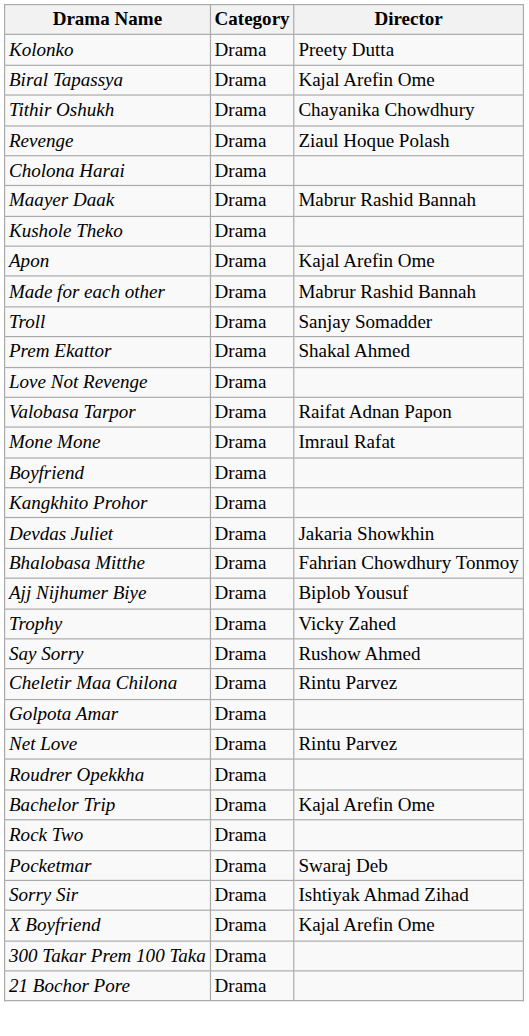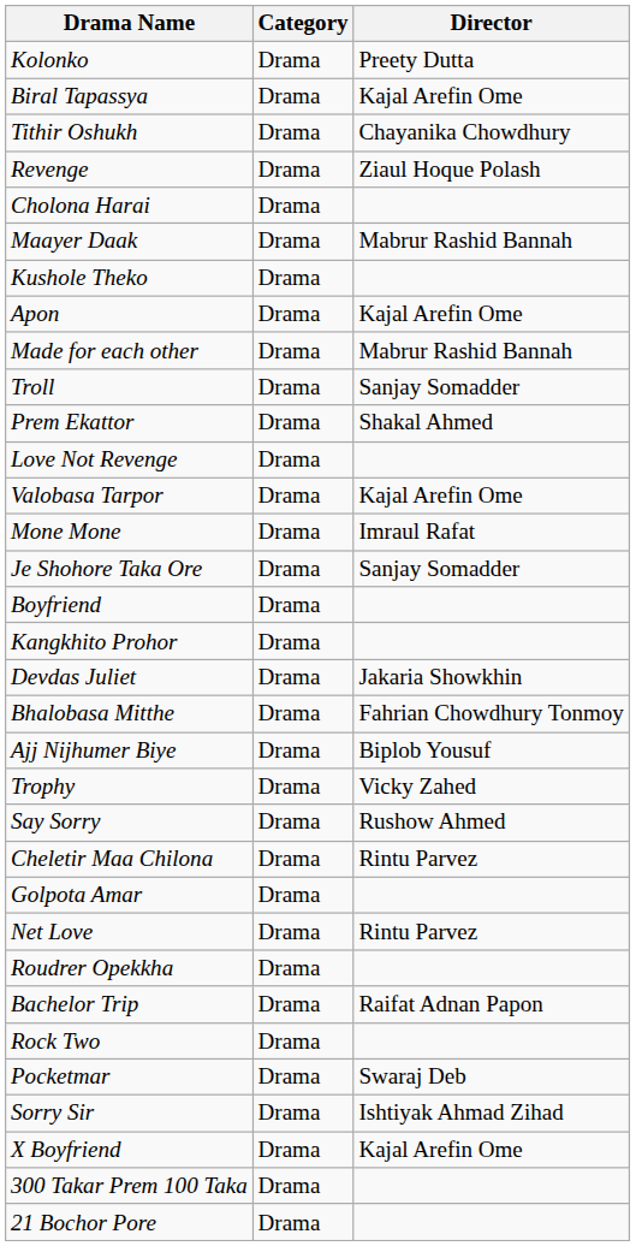 <table class="wikitable">
 <tr>
 <th>Drama Name</th>
 <th>Category</th>
 <th>Director</th>
 </tr>
 <tr>
 <td><em>Kolonko</em></td>
 <td>Drama</td>
 <td>Preety Dutta</td>
 </tr>
 <tr>
 <td><em>Biral Tapassya</em></td>
 <td>Drama</td>
 <td>Kajal Arefin Ome</td>
 </tr>
 <tr>
 <td><em>Tithir Oshukh</em></td>
 <td>Drama</td>
 <td>Chayanika Chowdhury</td>
 </tr>
 <tr>
 <td><em>Revenge</em></td>
 <td>Drama</td>
 <td>Ziaul Hoque Polash</td>
 </tr>
 <tr>
 <td><em>Cholona Harai</em></td>
 <td>Drama</td>
 <td></td>
 </tr>
 <tr>
 <td><em>Maayer Daak</em></td>
 <td>Drama</td>
 <td>Mabrur Rashid Bannah</td>
 </tr>
 <tr>
 <td><em>Kushole Theko</em></td>
 <td>Drama</td>
 <td></td>
 </tr>
 <tr>
 <td><em>Apon</em></td>
 <td>Drama</td>
 <td>Kajal Arefin Ome</td>
 </tr>
 <tr>
 <td><em>Made for each other</em></td>
 <td>Drama</td>
 <td>Mabrur Rashid Bannah</td>
 </tr>
 <tr>
 <td><em>Troll</em></td>
 <td>Drama</td>
 <td>Sanjay Somadder</td>
 </tr>
 <tr>
 <td><em>Prem Ekattor</em></td>
 <td>Drama</td>
 <td>Shakal Ahmed</td>
 </tr>
 <tr>
 <td><em>Love Not Revenge</em></td>
 <td>Drama</td>
 <td></td>
 </tr>
 <tr>
 <td><em>Valobasa Tarpor</em></td>
 <td>Drama</td>
-<td>Raifat Adnan Papon</td>
+<td>Kajal Arefin Ome</td>
 </tr>
 <tr>
 <td><em>Mone Mone</em></td>
 <td>Drama</td>
 <td>Imraul Rafat</td>
+</tr>
+<tr>
+<td><em>Je Shohore Taka Ore</em></td>
+<td>Drama</td>
+<td>Sanjay Somadder</td>
 </tr>
 <tr>
 <td><em>Boyfriend</em></td>
 <td>Drama</td>
 <td><em></em></td>
 </tr>
 <tr>
 <td><em>Kangkhito Prohor</em></td>
 <td>Drama</td>
 <td></td>
 </tr>
 <tr>
 <td><em>Devdas Juliet</em></td>
 <td>Drama</td>
 <td>Jakaria Showkhin</td>
 </tr>
 <tr>
 <td><em>Bhalobasa Mitthe</em></td>
 <td>Drama</td>
 <td>Fahrian Chowdhury Tonmoy</td>
 </tr>
 <tr>
 <td><em>Ajj Nijhumer Biye</em></td>
 <td>Drama</td>
 <td>Biplob Yousuf</td>
 </tr>
 <tr>
 <td><em>Trophy</em></td>
 <td>Drama</td>
 <td>Vicky Zahed</td>
 </tr>
 <tr>
 <td><em>Say Sorry</em></td>
 <td>Drama</td>
 <td>Rushow Ahmed</td>
 </tr>
 <tr>
 <td><em>Cheletir Maa Chilona</em></td>
 <td>Drama</td>
 <td>Rintu Parvez</td>
 </tr>
 <tr>
 <td><em>Golpota Amar</em></td>
 <td>Drama</td>
 <td></td>
 </tr>
 <tr>
 <td><em>Net Love</em></td>
 <td>Drama</td>
 <td>Rintu Parvez</td>
 </tr>
 <tr>
 <td><em>Roudrer Opekkha</em></td>
 <td>Drama</td>
 <td></td>
 </tr>
 <tr>
 <td><em>Bachelor Trip</em></td>
 <td>Drama</td>
-<td>Kajal Arefin Ome</td>
+<td>Raifat Adnan Papon</td>
 </tr>
 <tr>
 <td><em>Rock Two</em></td>
 <td>Drama</td>
 <td></td>
 </tr>
 <tr>
 <td><em>Pocketmar</em></td>
 <td>Drama</td>
 <td>Swaraj Deb</td>
 </tr>
 <tr>
 <td><em>Sorry Sir</em></td>
 <td>Drama</td>
 <td>Ishtiyak Ahmad Zihad</td>
 </tr>
 <tr>
 <td><em>X Boyfriend</em></td>
 <td>Drama</td>
 <td>Kajal Arefin Ome</td>
 </tr>
 <tr>
 <td><em>300 Takar Prem 100 Taka</em></td>
 <td>Drama</td>
 <td></td>
 </tr>
 <tr>
 <td><em>21 Bochor Pore</em></td>
 <td>Drama</td>
 <td></td>
 </tr>
 </table>
